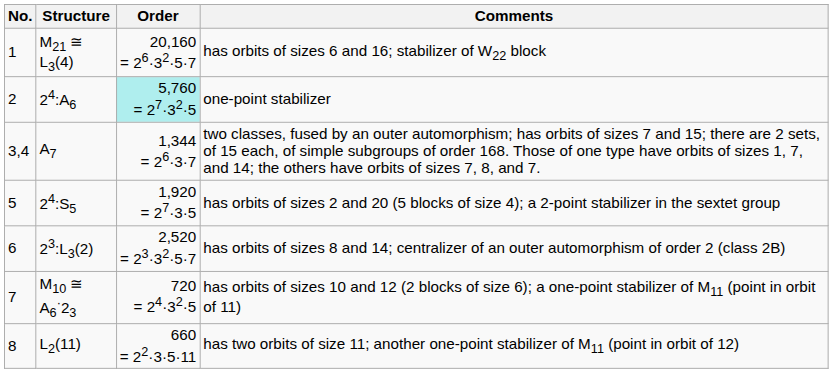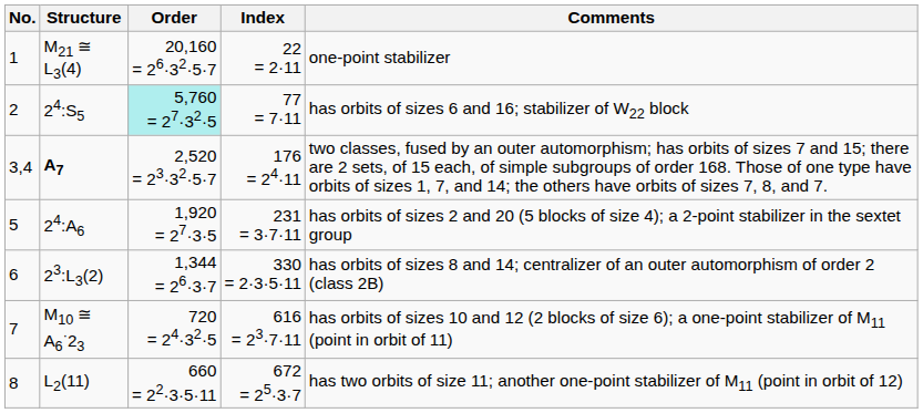 <table class="wikitable">
 <tr>
 <th>No.</th>
 <th>Structure</th>
 <th>Order</th>
+<th>Index</th>
 <th>Comments</th>
 </tr>
 <tr>
 <td>1</td>
 <td>M<sub>21</sub> ≅ L<sub>3</sub>(4)</td>
 <td align=right>20,160<br>= 2<sup>6</sup>·3<sup>2</sup>·5·7</td>
+<td align=right>22<br>= 2·11</td>
+<td>one-point stabilizer</td>
+</tr>
+<tr>
+<td>2</td>
+<td>2<sup>4</sup>:S<sub>5</sub></td>
+<td align=right style="background: paleturquoise;">5,760<br>= 2<sup>7</sup>·3<sup>2</sup>·5</td>
+<td align=right>77<br>= 7·11</td>
 <td>has orbits of sizes 6 and 16; stabilizer of W<sub>22</sub> block</td>
 </tr>
 <tr>
-<td>2</td>
-<td>2<sup>4</sup>:A<sub>6</sub></td>
-<td align=right style="background: paleturquoise;">5,760<br>= 2<sup>7</sup>·3<sup>2</sup>·5</td>
-<td>one-point stabilizer</td>
-</tr>
-<tr>
 <td>3,4</td>
-<td>A<sub>7</sub></td>
-<td align=right>1,344<br>= 2<sup>6</sup>·3·7</td>
+<td><strong>A<sub>7</sub></strong></td>
+<td align=right>2,520<br>= 2<sup>3</sup>·3<sup>2</sup>·5·7</td>
+<td align=right>176<br>= 2<sup>4</sup>·11</td>
 <td>two classes, fused by an outer automorphism; has orbits of sizes 7 and 15; there are 2 sets, of 15 each, of simple subgroups of order 168. Those of one type have orbits of sizes 1, 7, and 14; the others have orbits of sizes 7, 8, and 7.</td>
 </tr>
 <tr>
 <td>5</td>
-<td>2<sup>4</sup>:S<sub>5</sub></td>
+<td>2<sup>4</sup>:A<sub>6</sub></td>
 <td align=right>1,920<br>= 2<sup>7</sup>·3·5</td>
+<td align=right>231<br>= 3·7·11</td>
 <td>has orbits of sizes 2 and 20 (5 blocks of size 4); a 2-point stabilizer in the sextet group</td>
 </tr>
 <tr>
 <td>6</td>
 <td>2<sup>3</sup>:L<sub>3</sub>(2)</td>
-<td align=right>2,520<br>= 2<sup>3</sup>·3<sup>2</sup>·5·7</td>
+<td align=right>1,344<br>= 2<sup>6</sup>·3·7</td>
+<td align=right>330<br>= 2·3·5·11</td>
 <td>has orbits of sizes 8 and 14;  centralizer of an outer automorphism of order 2 (class 2B)</td>
 </tr>
 <tr>
 <td>7</td>
 <td>M<sub>10</sub> ≅ A<sub>6</sub><sup>·</sup>2<sub>3</sub></td>
 <td align=right>720<br>= 2<sup>4</sup>·3<sup>2</sup>·5</td>
+<td align=right>616<br>= 2<sup>3</sup>·7·11</td>
 <td>has orbits of sizes 10 and 12 (2 blocks of size 6); a one-point stabilizer of M<sub>11</sub> (point in orbit of 11)</td>
 </tr>
 <tr>
 <td>8</td>
 <td>L<sub>2</sub>(11)</td>
 <td align=right>660<br>= 2<sup>2</sup>·3·5·11</td>
+<td align=right>672<br>= 2<sup>5</sup>·3·7</td>
 <td>has two orbits of size 11; another one-point stabilizer of M<sub>11</sub> (point in orbit of 12)</td>
 </tr>
 </table>
